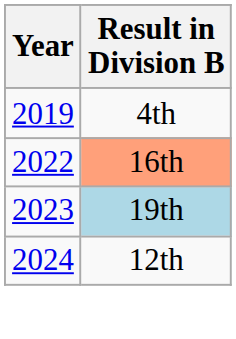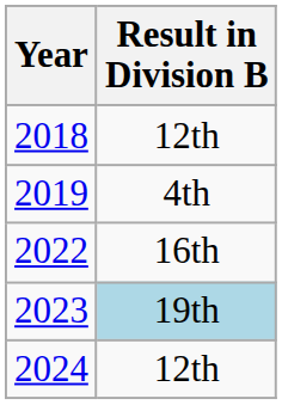 <table class="wikitable" style="text-align:center">
 <tr>
 <th>Year</th>
 <th>Result in<br>Division B</th>
+</tr>
+<tr>
+<td><a href='#'>2018</a></td>
+<td>12th</td>
 </tr>
 <tr>
 <td><a href='#'>2019</a></td>
 <td>4th</td>
 </tr>
 <tr>
 <td><a href='#'>2022</a></td>
-<td style="background: lightsalmon;">16th</td>
+<td>16th</td>
 </tr>
 <tr>
 <td><a href='#'>2023</a></td>
 <td style="background: lightblue;">19th</td>
 </tr>
 <tr>
 <td><a href='#'>2024</a></td>
 <td>12th</td>
 </tr>
 </table>
